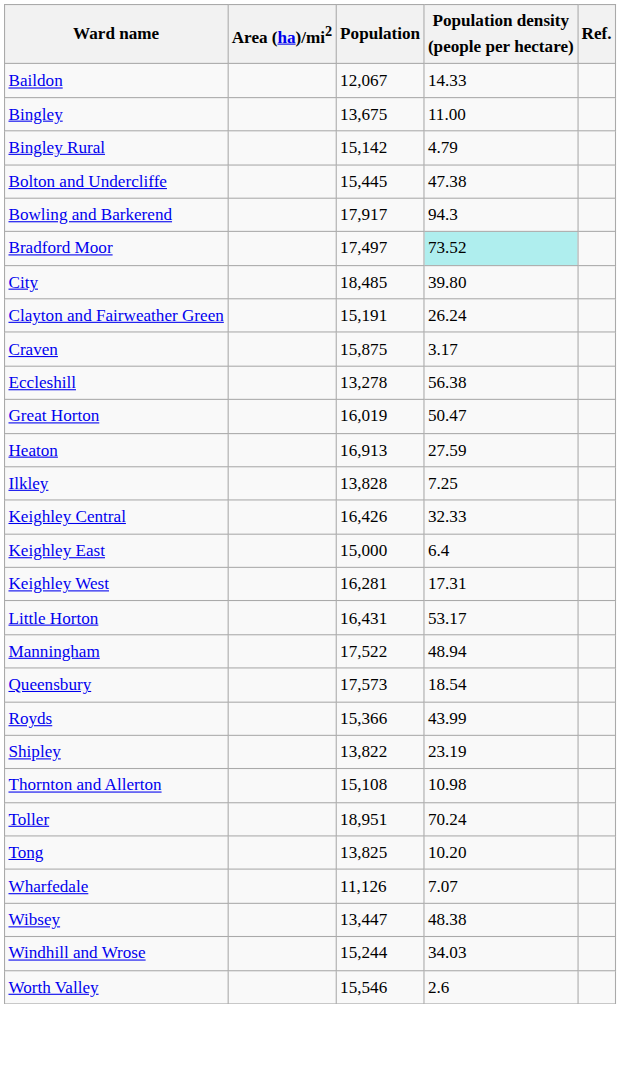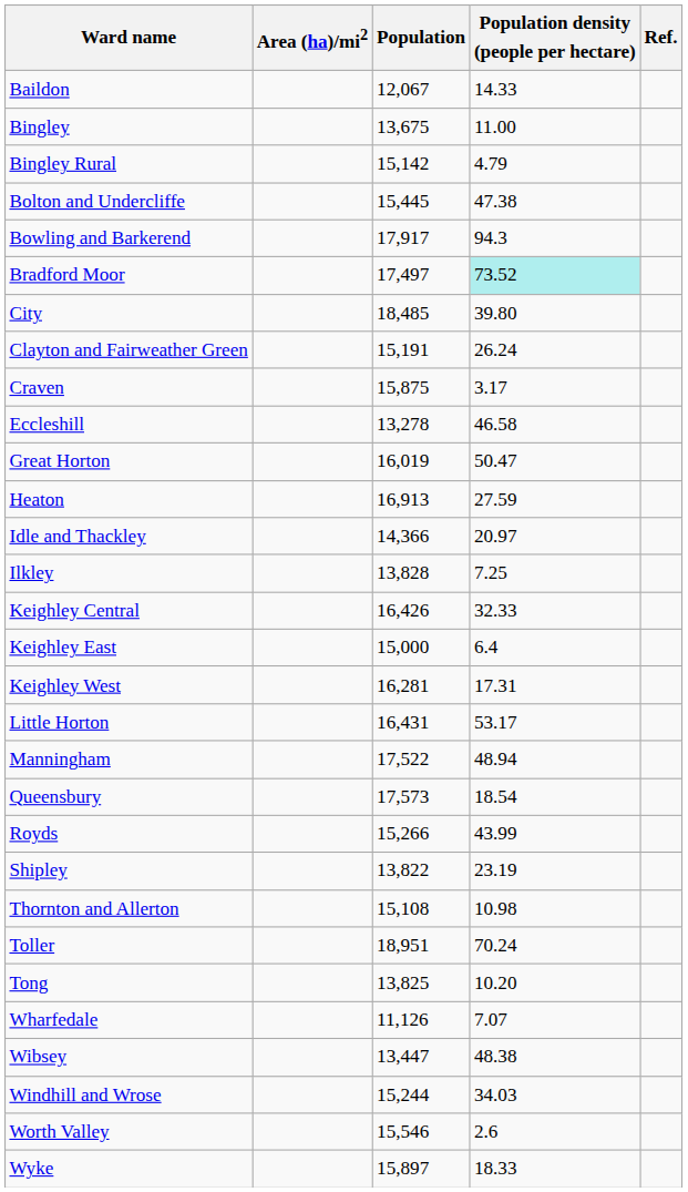 <table class="wikitable sortable" style="border:0; text-align:left; line-height:150%;">
 <tr>
 <th>Ward name</th>
 <th>Area (<a href='#'>ha</a>)/mi<sup>2</sup></th>
 <th>Population</th>
 <th>Population density<br>(people per hectare)</th>
 <th class="unsortable">Ref.</th>
 </tr>
 <tr>
 <td><a href='#'>Baildon</a></td>
 <td></td>
 <td>12,067</td>
 <td>14.33</td>
 <td></td>
 </tr>
 <tr>
 <td><a href='#'>Bingley</a></td>
 <td></td>
 <td>13,675</td>
 <td>11.00</td>
 <td></td>
 </tr>
 <tr>
 <td><a href='#'>Bingley Rural</a></td>
 <td></td>
 <td>15,142</td>
 <td>4.79</td>
 <td></td>
 </tr>
 <tr>
 <td><a href='#'>Bolton and Undercliffe</a></td>
 <td></td>
 <td>15,445</td>
 <td>47.38</td>
 <td></td>
 </tr>
 <tr>
 <td><a href='#'>Bowling and Barkerend</a></td>
 <td></td>
 <td>17,917</td>
 <td>94.3</td>
 <td></td>
 </tr>
 <tr>
 <td><a href='#'>Bradford Moor</a></td>
 <td></td>
 <td>17,497</td>
 <td style="background: paleturquoise;">73.52</td>
 <td></td>
 </tr>
 <tr>
 <td><a href='#'>City</a></td>
 <td></td>
 <td>18,485</td>
 <td>39.80</td>
 <td></td>
 </tr>
 <tr>
 <td><a href='#'>Clayton and Fairweather Green</a></td>
 <td></td>
 <td>15,191</td>
 <td>26.24</td>
 <td></td>
 </tr>
 <tr>
 <td><a href='#'>Craven</a></td>
 <td></td>
 <td>15,875</td>
 <td>3.17</td>
 <td></td>
 </tr>
 <tr>
 <td><a href='#'>Eccleshill</a></td>
 <td></td>
 <td>13,278</td>
-<td>56.38</td>
+<td>46.58</td>
 <td></td>
 </tr>
 <tr>
 <td><a href='#'>Great Horton</a></td>
 <td></td>
 <td>16,019</td>
 <td>50.47</td>
 <td></td>
 </tr>
 <tr>
 <td><a href='#'>Heaton</a></td>
 <td></td>
 <td>16,913</td>
 <td>27.59</td>
+<td></td>
+</tr>
+<tr>
+<td><a href='#'>Idle and Thackley</a></td>
+<td></td>
+<td>14,366</td>
+<td>20.97</td>
 <td></td>
 </tr>
 <tr>
 <td><a href='#'>Ilkley</a></td>
 <td></td>
 <td>13,828</td>
 <td>7.25</td>
 <td></td>
 </tr>
 <tr>
 <td><a href='#'>Keighley Central</a></td>
 <td></td>
 <td>16,426</td>
 <td>32.33</td>
 <td></td>
 </tr>
 <tr>
 <td><a href='#'>Keighley East</a></td>
 <td></td>
 <td>15,000</td>
 <td>6.4</td>
 <td></td>
 </tr>
 <tr>
 <td><a href='#'>Keighley West</a></td>
 <td></td>
 <td>16,281</td>
 <td>17.31</td>
 <td></td>
 </tr>
 <tr>
 <td><a href='#'>Little Horton</a></td>
 <td></td>
 <td>16,431</td>
 <td>53.17</td>
 <td></td>
 </tr>
 <tr>
 <td><a href='#'>Manningham</a></td>
 <td></td>
 <td>17,522</td>
 <td>48.94</td>
 <td></td>
 </tr>
 <tr>
 <td><a href='#'>Queensbury</a></td>
 <td></td>
 <td>17,573</td>
 <td>18.54</td>
 <td></td>
 </tr>
 <tr>
 <td><a href='#'>Royds</a></td>
 <td></td>
-<td>15,366</td>
+<td>15,266</td>
 <td>43.99</td>
 <td></td>
 </tr>
 <tr>
 <td><a href='#'>Shipley</a></td>
 <td></td>
 <td>13,822</td>
 <td>23.19</td>
 <td></td>
 </tr>
 <tr>
 <td><a href='#'>Thornton and Allerton</a></td>
 <td></td>
 <td>15,108</td>
 <td>10.98</td>
 <td></td>
 </tr>
 <tr>
 <td><a href='#'>Toller</a></td>
 <td></td>
 <td>18,951</td>
 <td>70.24</td>
 <td></td>
 </tr>
 <tr>
 <td><a href='#'>Tong</a></td>
 <td></td>
 <td>13,825</td>
 <td>10.20</td>
 <td></td>
 </tr>
 <tr>
 <td><a href='#'>Wharfedale</a></td>
 <td></td>
 <td>11,126</td>
 <td>7.07</td>
 <td></td>
 </tr>
 <tr>
 <td><a href='#'>Wibsey</a></td>
 <td></td>
 <td>13,447</td>
 <td>48.38</td>
 <td></td>
 </tr>
 <tr>
 <td><a href='#'>Windhill and Wrose</a></td>
 <td></td>
 <td>15,244</td>
 <td>34.03</td>
 <td></td>
 </tr>
 <tr>
 <td><a href='#'>Worth Valley</a></td>
 <td></td>
 <td>15,546</td>
 <td>2.6</td>
 <td></td>
 </tr>
+<tr>
+<td><a href='#'>Wyke</a></td>
+<td></td>
+<td>15,897</td>
+<td>18.33</td>
+<td></td>
+</tr>
 </table>
